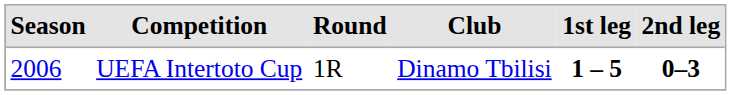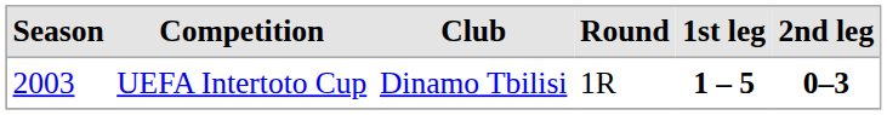 <table align=center cellspacing="0" cellpadding="3" style="border:1px solid #AAAAAA;font-size:90%">
 <tr bgcolor="#E4E4E4">
 <th style="border-bottom:1px solid #AAAAAA">Season</th>
 <th style="border-bottom:1px solid #AAAAAA">Competition</th>
+<th style="border-bottom:1px solid #AAAAAA">Club</th>
 <th style="border-bottom:1px solid #AAAAAA">Round</th>
-<th style="border-bottom:1px solid #AAAAAA">Club</th>
 <th style="border-bottom:1px solid #AAAAAA" align="center">1st leg</th>
 <th style="border-bottom:1px solid #AAAAAA" align="center">2nd leg</th>
 </tr>
 <tr style="background:#FFFFFF;">
-<td><a href='#'>2006</a></td>
+<td><a href='#'>2003</a></td>
 <td><a href='#'>UEFA Intertoto Cup</a></td>
+<td> <a href='#'>Dinamo Tbilisi</a></td>
 <td>1R</td>
-<td> <a href='#'>Dinamo Tbilisi</a></td>
 <td align="center"><strong>1 – 5</strong></td>
 <td align="center"><strong>0–3</strong></td>
 </tr>
 </table>
